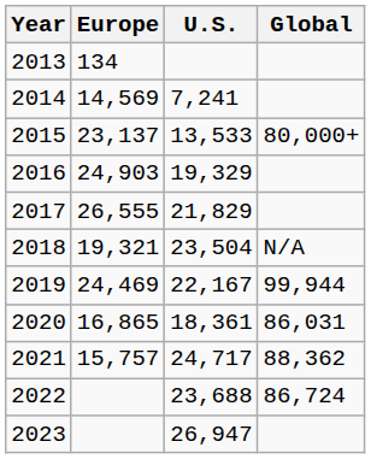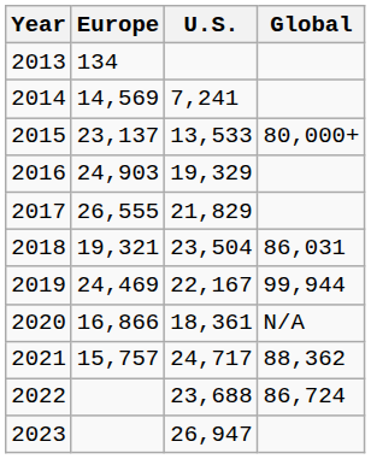 <table class="wikitable">
 <tr>
 <th>Year</th>
 <th>Europe</th>
 <th>U.S.</th>
 <th>Global</th>
 </tr>
 <tr>
 <td>2013</td>
 <td>134</td>
 <td></td>
 <td></td>
 </tr>
 <tr>
 <td>2014</td>
 <td>14,569</td>
 <td>7,241</td>
 <td></td>
 </tr>
 <tr>
 <td>2015</td>
 <td>23,137</td>
 <td>13,533</td>
 <td>80,000+</td>
 </tr>
 <tr>
 <td>2016</td>
 <td>24,903</td>
 <td>19,329</td>
 <td></td>
 </tr>
 <tr>
 <td>2017</td>
 <td>26,555</td>
 <td>21,829</td>
 <td></td>
 </tr>
 <tr>
 <td>2018</td>
 <td>19,321</td>
 <td>23,504</td>
-<td>N/A</td>
+<td>86,031</td>
 </tr>
 <tr>
 <td>2019</td>
 <td>24,469</td>
 <td>22,167</td>
 <td>99,944</td>
 </tr>
 <tr>
 <td>2020</td>
-<td>16,865</td>
+<td>16,866</td>
 <td>18,361</td>
-<td>86,031</td>
+<td>N/A</td>
 </tr>
 <tr>
 <td>2021</td>
 <td>15,757</td>
 <td>24,717</td>
 <td>88,362</td>
 </tr>
 <tr>
 <td>2022</td>
 <td></td>
 <td>23,688</td>
 <td>86,724</td>
 </tr>
 <tr>
 <td>2023</td>
 <td></td>
 <td>26,947</td>
 <td></td>
 </tr>
 </table>
